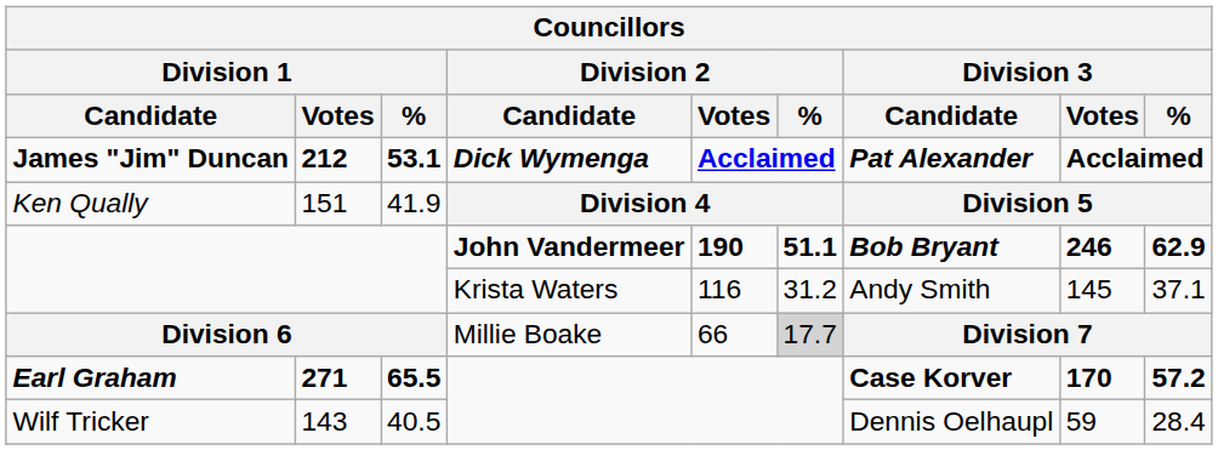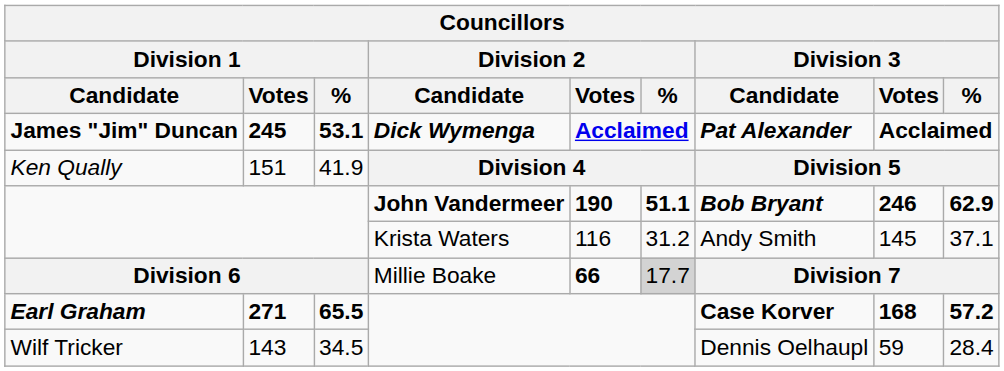 <table class="wikitable collapsible collapsed" align="right">
 <tr>
 <th colspan=9>Councillors</th>
 </tr>
 <tr>
 <th colspan=3>Division 1</th>
 <th colspan=3>Division 2</th>
 <th colspan=3>Division 3</th>
 </tr>
 <tr>
 <th>Candidate</th>
 <th>Votes</th>
 <th>%</th>
 <th>Candidate</th>
 <th>Votes</th>
 <th>%</th>
 <th>Candidate</th>
 <th>Votes</th>
 <th>%</th>
 </tr>
 <tr>
 <td><strong>James "Jim" Duncan</strong></td>
-<td><strong>212</strong></td>
+<td><strong>245</strong></td>
 <td><strong>53.1</strong></td>
 <td><strong><em>Dick Wymenga</em></strong></td>
 <td colspan=2><strong><a href='#'>Acclaimed</a></strong></td>
 <td><strong><em>Pat Alexander</em></strong></td>
 <td colspan=2><strong>Acclaimed</strong></td>
 </tr>
 <tr>
 <td><em>Ken Qually</em></td>
 <td>151</td>
 <td>41.9</td>
 <th colspan=3>Division 4</th>
 <th colspan=3>Division 5</th>
 </tr>
 <tr>
 <td colspan=3 rowspan=2></td>
 <td><strong>John Vandermeer</strong></td>
 <td><strong>190</strong></td>
 <td><strong>51.1 </strong></td>
 <td><strong><em>Bob Bryant</em></strong></td>
 <td><strong>246</strong></td>
 <td><strong>62.9</strong></td>
 </tr>
 <tr>
 <td>Krista Waters</td>
 <td>116</td>
 <td>31.2</td>
 <td>Andy Smith</td>
 <td>145</td>
 <td>37.1</td>
 </tr>
 <tr>
 <th colspan=3>Division 6</th>
 <td>Millie Boake</td>
-<td>66</td>
+<td><strong>66</strong></td>
 <td style="background: lightgrey;">17.7</td>
 <th colspan=3>Division 7</th>
 </tr>
 <tr>
 <td><strong><em>Earl Graham</em></strong></td>
 <td><strong>271</strong></td>
 <td><strong>65.5</strong></td>
 <td colspan=3 rowspan=2></td>
 <td><strong>Case Korver </strong></td>
-<td><strong>170</strong></td>
+<td><strong>168</strong></td>
 <td><strong>57.2</strong></td>
 </tr>
 <tr>
 <td>Wilf Tricker</td>
 <td>143</td>
-<td>40.5</td>
+<td>34.5</td>
 <td>Dennis Oelhaupl</td>
 <td>59</td>
 <td>28.4</td>
 </tr>
 </table>
